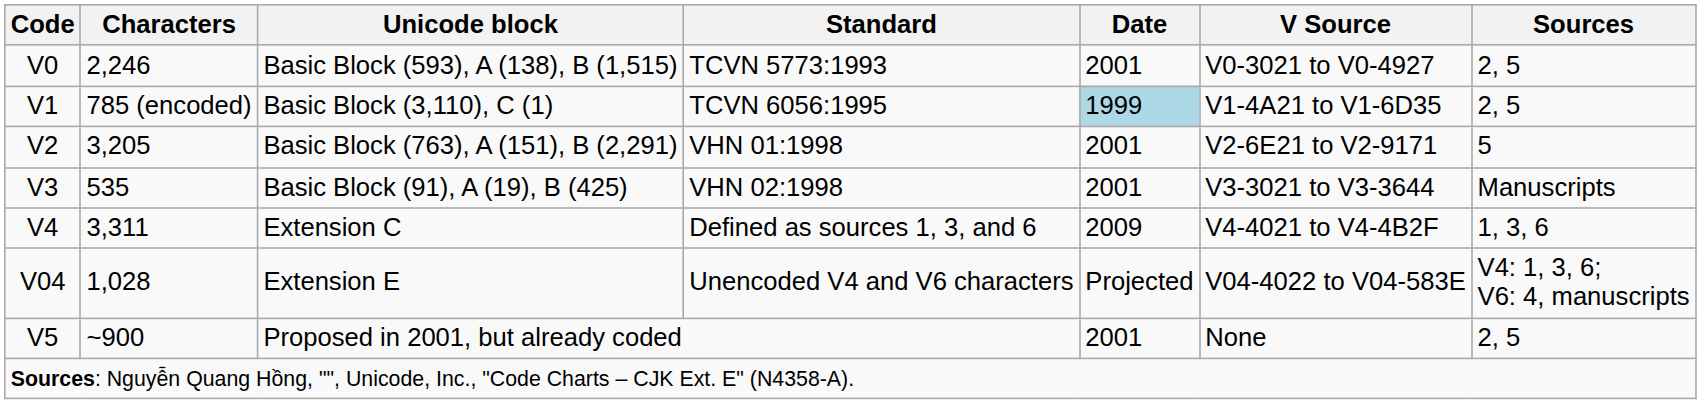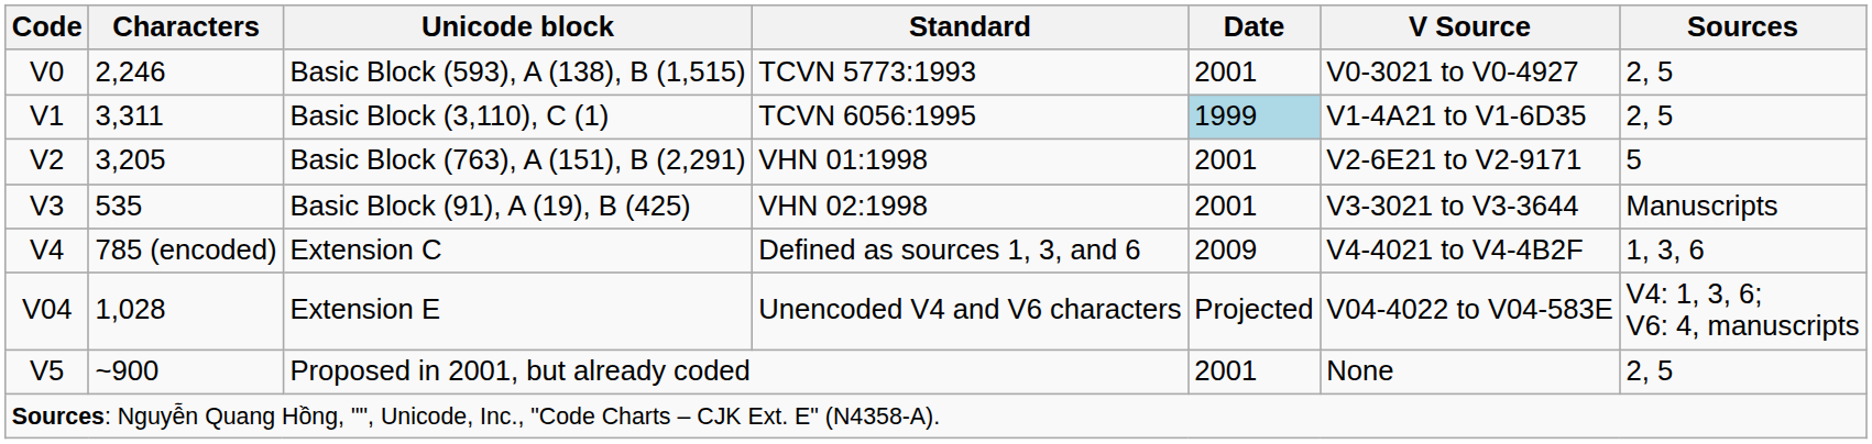 <table class="wikitable">
 <tr>
 <th>Code</th>
 <th>Characters</th>
 <th>Unicode block</th>
 <th>Standard</th>
 <th>Date</th>
 <th>V Source</th>
 <th>Sources</th>
 </tr>
 <tr>
 <td style="text-align:center;">V0</td>
 <td>2,246</td>
 <td>Basic Block (593), A (138), B (1,515)</td>
 <td>TCVN 5773:1993</td>
 <td>2001</td>
 <td>V0-3021 to V0-4927</td>
 <td>2, 5</td>
 </tr>
 <tr>
 <td style="text-align:center;">V1</td>
-<td>785 (encoded)</td>
+<td>3,311</td>
 <td>Basic Block (3,110), C (1)</td>
 <td>TCVN 6056:1995</td>
 <td style="background: lightblue;">1999</td>
 <td>V1-4A21 to V1-6D35</td>
 <td>2, 5</td>
 </tr>
 <tr>
 <td style="text-align:center;">V2</td>
 <td>3,205</td>
 <td>Basic Block (763), A (151), B (2,291)</td>
 <td>VHN 01:1998</td>
 <td>2001</td>
 <td>V2-6E21 to V2-9171</td>
 <td>5</td>
 </tr>
 <tr>
 <td style="text-align:center;">V3</td>
 <td>535</td>
 <td>Basic Block (91), A (19), B (425)</td>
 <td>VHN 02:1998</td>
 <td>2001</td>
 <td>V3-3021 to V3-3644</td>
 <td>Manuscripts</td>
 </tr>
 <tr>
 <td style="text-align:center;">V4</td>
-<td>3,311</td>
+<td>785 (encoded)</td>
 <td>Extension C</td>
 <td>Defined as sources 1, 3, and 6</td>
 <td>2009</td>
 <td>V4-4021 to V4-4B2F</td>
 <td>1, 3, 6</td>
 </tr>
 <tr>
 <td style="text-align:center;">V04</td>
 <td>1,028</td>
 <td>Extension E</td>
 <td>Unencoded V4 and V6 characters</td>
 <td>Projected</td>
 <td>V04-4022 to V04-583E</td>
 <td>V4: 1, 3, 6;<br>V6: 4, manuscripts</td>
 </tr>
 <tr>
 <td style="text-align:center;">V5</td>
 <td>~900</td>
 <td colspan="2">Proposed in 2001, but already coded</td>
 <td>2001</td>
 <td>None</td>
 <td>2, 5</td>
 </tr>
 <tr>
 <td colspan="7"><small><strong>Sources</strong>: Nguyễn Quang Hồng, "", Unicode, Inc., "Code Charts – CJK Ext. E" (N4358-A).</small></td>
 </tr>
 </table>
